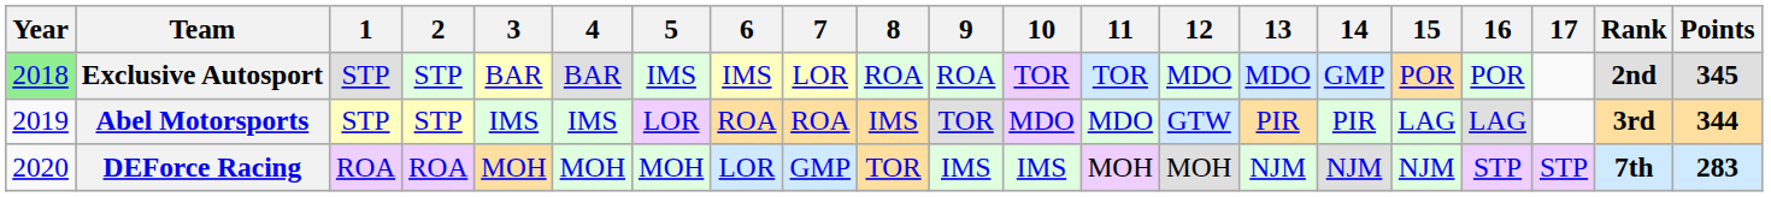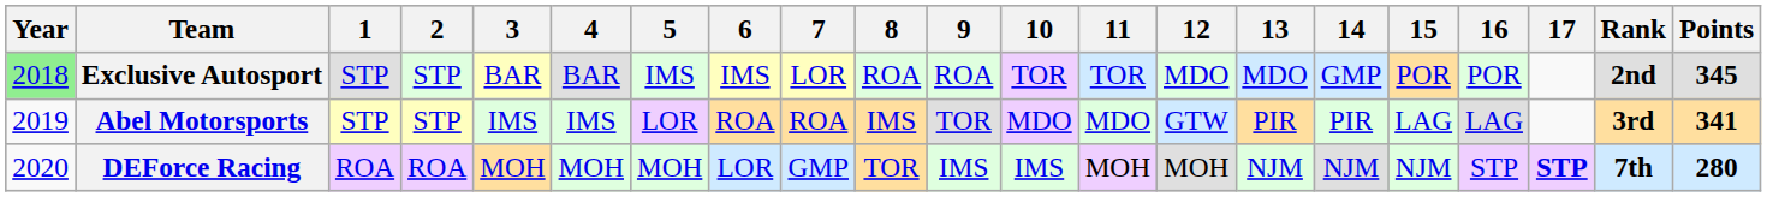 <table class="wikitable" style="text-align:center; font-size:90%">
 <tr>
 <th>Year</th>
 <th>Team</th>
 <th>1</th>
 <th>2</th>
 <th>3</th>
 <th>4</th>
 <th>5</th>
 <th>6</th>
 <th>7</th>
 <th>8</th>
 <th>9</th>
 <th>10</th>
 <th>11</th>
 <th>12</th>
 <th>13</th>
 <th>14</th>
 <th>15</th>
 <th>16</th>
 <th>17</th>
 <th>Rank</th>
 <th>Points</th>
 </tr>
 <tr>
 <td style="background: lightgreen;"><a href='#'>2018</a></td>
 <th>Exclusive Autosport</th>
 <td style="background:#DFDFDF;"><a href='#'>STP</a><br></td>
 <td style="background:#DFFFDF;"><a href='#'>STP</a><br></td>
 <td style="background:#FFFFBF;"><a href='#'>BAR</a><br></td>
 <td style="background:#DFDFDF;"><a href='#'>BAR</a><br></td>
 <td style="background:#DFFFDF;"><a href='#'>IMS</a><br></td>
 <td style="background:#FFFFBF;"><a href='#'>IMS</a><br></td>
 <td style="background:#FFFFBF;"><a href='#'>LOR</a><br></td>
 <td style="background:#DFFFDF;"><a href='#'>ROA</a><br></td>
 <td style="background:#DFFFDF;"><a href='#'>ROA</a><br></td>
 <td style="background:#EFCFFF;"><a href='#'>TOR</a><br></td>
 <td style="background:#CFEAFF;"><a href='#'>TOR</a><br></td>
 <td style="background:#DFFFDF;"><a href='#'>MDO</a><br></td>
 <td style="background:#CFEAFF;"><a href='#'>MDO</a><br></td>
 <td style="background:#CFEAFF;"><a href='#'>GMP</a><br></td>
 <td style="background:#FFDF9F;"><a href='#'>POR</a><br></td>
 <td style="background:#DFFFDF;"><a href='#'>POR</a><br></td>
 <td></td>
 <th style="background:#DFDFDF;">2nd</th>
 <th style="background:#DFDFDF;">345</th>
 </tr>
 <tr>
 <td><a href='#'>2019</a></td>
 <th><a href='#'>Abel Motorsports</a></th>
 <td style="background:#FFFFBF;"><a href='#'>STP</a><br></td>
 <td style="background:#FFFFBF;"><a href='#'>STP</a><br></td>
 <td style="background:#DFFFDF;"><a href='#'>IMS</a><br></td>
 <td style="background:#DFFFDF;"><a href='#'>IMS</a><br></td>
 <td style="background:#EFCFFF;"><a href='#'>LOR</a><br></td>
 <td style="background:#FFDF9F;"><a href='#'>ROA</a><br></td>
 <td style="background:#FFDF9F;"><a href='#'>ROA</a><br></td>
 <td style="background:#FFDF9F;"><a href='#'>IMS</a><br></td>
 <td style="background:#DFDFDF;"><a href='#'>TOR</a><br></td>
 <td style="background:#EFCFFF;"><a href='#'>MDO</a><br></td>
 <td style="background:#DFFFDF;"><a href='#'>MDO</a><br></td>
 <td style="background:#CFEAFF;"><a href='#'>GTW</a><br></td>
 <td style="background:#FFDF9F;"><a href='#'>PIR</a><br></td>
 <td style="background:#DFFFDF;"><a href='#'>PIR</a><br></td>
 <td style="background:#DFFFDF;"><a href='#'>LAG</a><br></td>
 <td style="background:#DFDFDF;"><a href='#'>LAG</a><br></td>
 <td></td>
 <th style="background:#FFDF9F;">3rd</th>
-<th style="background:#FFDF9F;">344</th>
+<th style="background:#FFDF9F;">341</th>
 </tr>
 <tr>
 <td><a href='#'>2020</a></td>
 <th><a href='#'>DEForce Racing</a></th>
 <td style="background:#EFCFFF;"><a href='#'>ROA</a><br></td>
 <td style="background:#EFCFFF;"><a href='#'>ROA</a><br></td>
 <td style="background:#FFDF9F;"><a href='#'>MOH</a><br></td>
 <td style="background:#DFFFDF;"><a href='#'>MOH</a><br></td>
 <td style="background:#DFFFDF;"><a href='#'>MOH</a><br></td>
 <td style="background:#CFEAFF;"><a href='#'>LOR</a><br></td>
 <td style="background:#CFEAFF;"><a href='#'>GMP</a><br></td>
 <td style="background:#FFDF9F;"><a href='#'>TOR</a><br></td>
 <td style="background:#DFFFDF;"><a href='#'>IMS</a><br></td>
 <td style="background:#DFFFDF;"><a href='#'>IMS</a><br></td>
 <td style="background:#EFCFFF;">MOH<br></td>
 <td style="background:#DFDFDF;">MOH<br></td>
 <td style="background:#DFFFDF;"><a href='#'>NJM</a><br></td>
 <td style="background:#DFDFDF;"><a href='#'>NJM</a><br></td>
 <td style="background:#DFFFDF;"><a href='#'>NJM</a><br></td>
 <td style="background:#EFCFFF;"><a href='#'>STP</a><br></td>
-<td style="background:#EFCFFF;"><a href='#'>STP</a><br></td>
+<td style="background:#EFCFFF;"><strong><a href='#'>STP</a><br></strong></td>
 <th style="background:#CFEAFF;">7th</th>
-<th style="background:#CFEAFF;">283</th>
+<th style="background:#CFEAFF;">280</th>
 </tr>
 </table>
